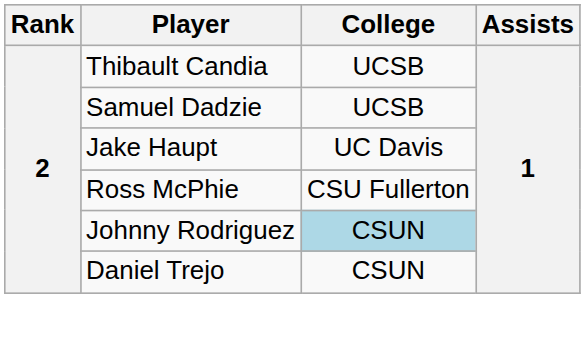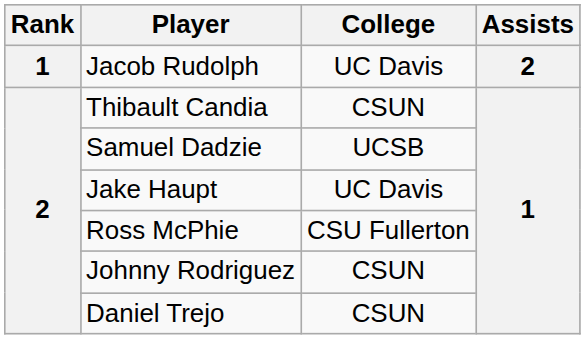 <table class="wikitable" style="text-align:center">
 <tr>
 <th>Rank</th>
 <th>Player</th>
 <th>College</th>
 <th>Assists</th>
 </tr>
 <tr>
+<th>1</th>
+<td align="left"> Jacob Rudolph</td>
+<td>UC Davis</td>
+<th>2</th>
+</tr>
+<tr>
 <th rowspan="6">2</th>
 <td align="left"> Thibault Candia</td>
-<td>UCSB</td>
+<td>CSUN</td>
 <th rowspan="6">1</th>
 </tr>
 <tr>
 <td align="left"> Samuel Dadzie</td>
 <td>UCSB</td>
 </tr>
 <tr>
 <td align="left"> Jake Haupt</td>
 <td>UC Davis</td>
 </tr>
 <tr>
 <td align="left"> Ross McPhie</td>
 <td>CSU Fullerton</td>
 </tr>
 <tr>
 <td align="left"> Johnny Rodriguez</td>
-<td style="background: lightblue;">CSUN</td>
+<td>CSUN</td>
 </tr>
 <tr>
 <td align="left"> Daniel Trejo</td>
 <td>CSUN</td>
 </tr>
 </table>
